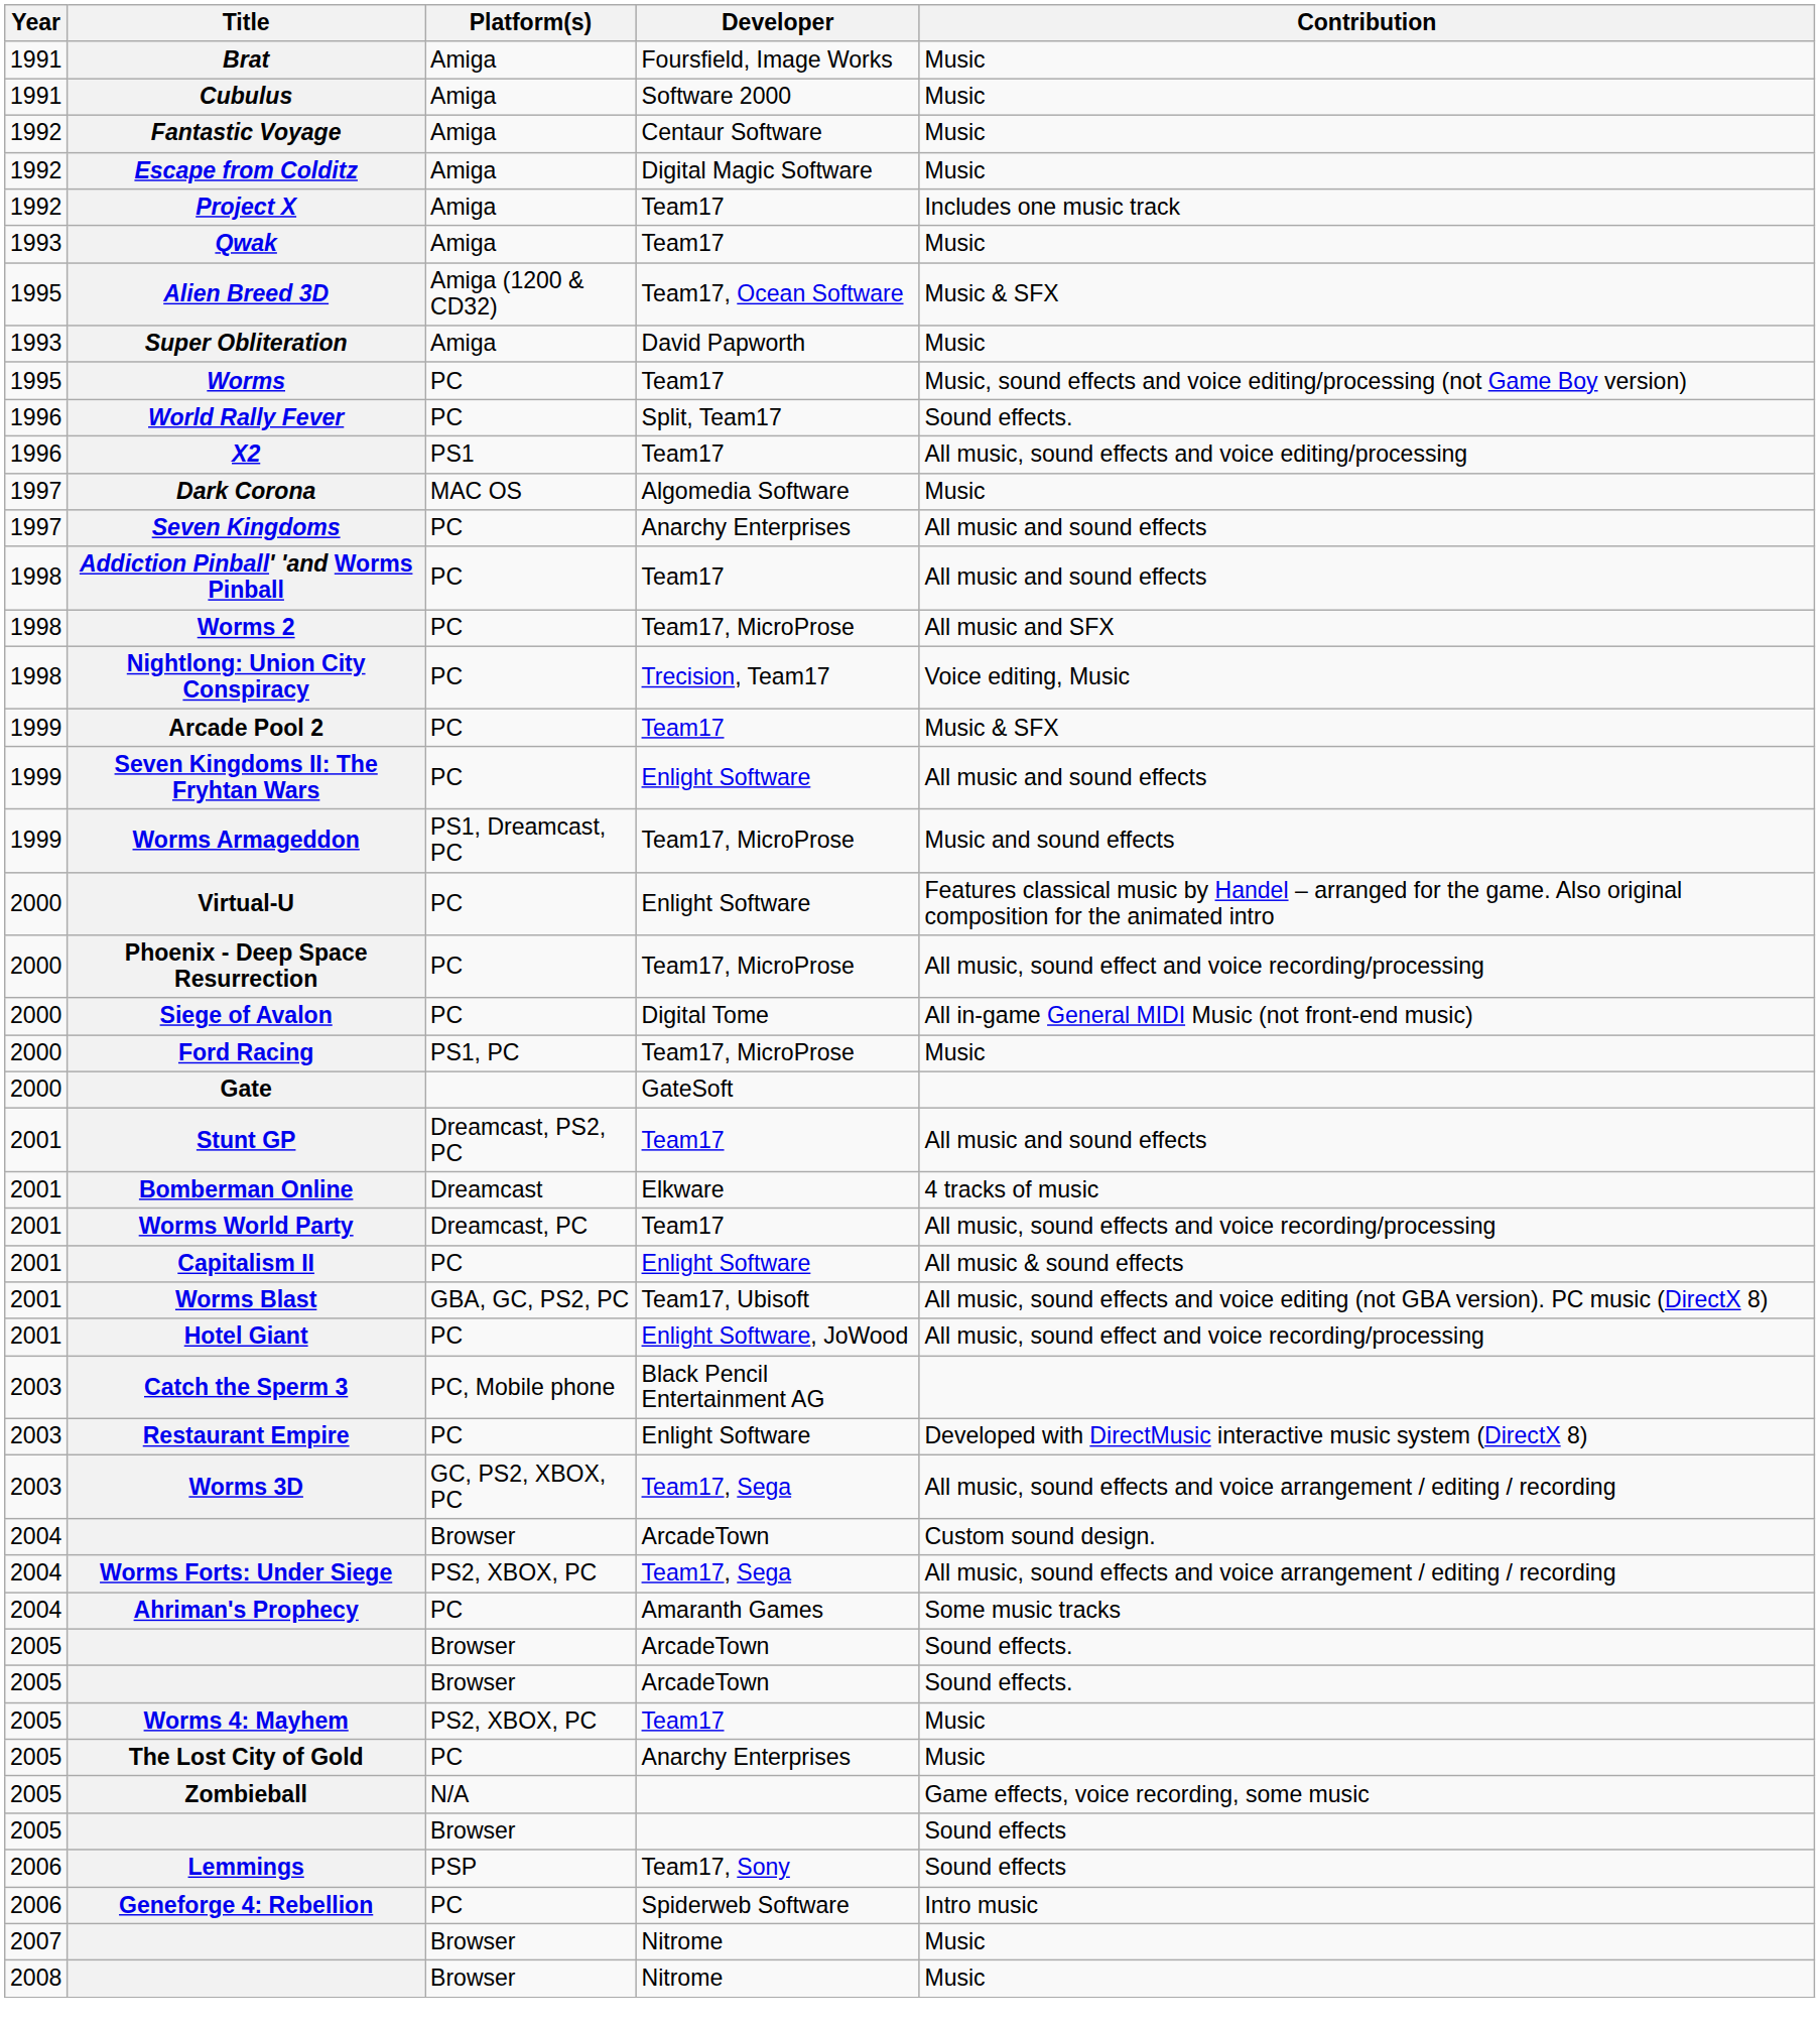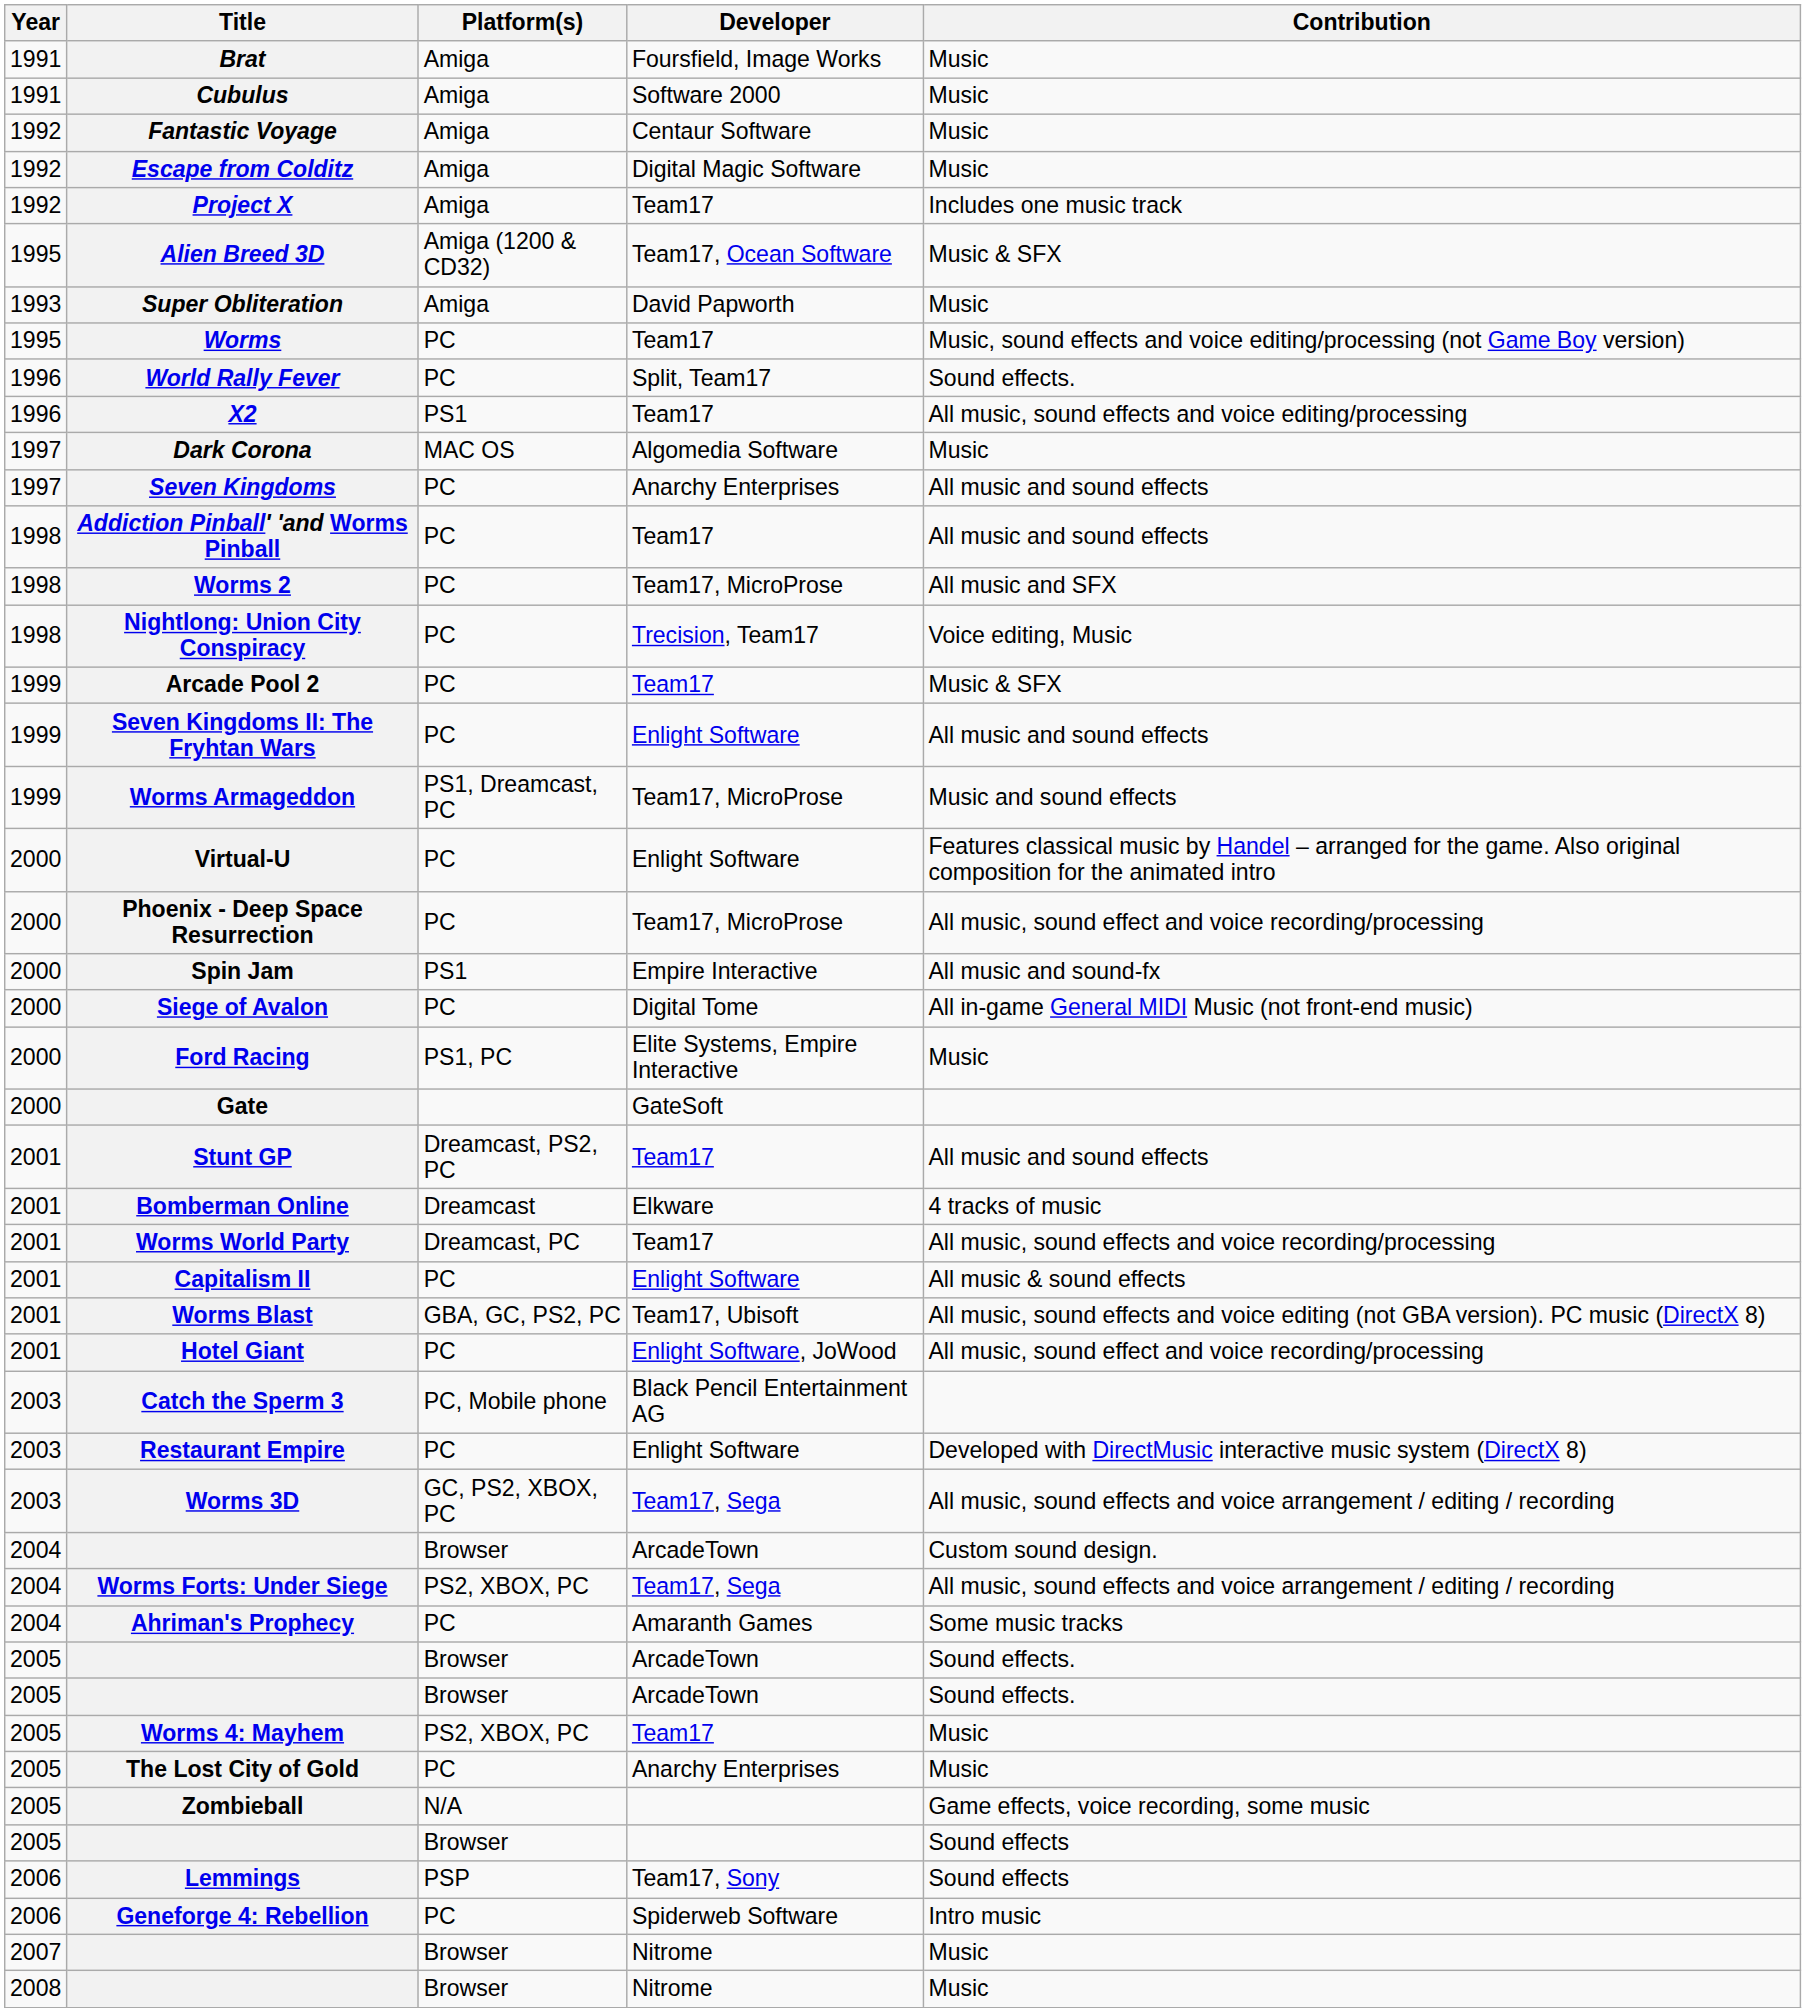 <table class="wikitable sortable plainrowheaders">
 <tr>
 <th scope="col">Year</th>
 <th scope="col">Title</th>
 <th>Platform(s)</th>
 <th>Developer</th>
 <th scope="col" class="unsortable">Contribution</th>
 </tr>
 <tr>
 <td align="center">1991</td>
 <th scope="row"><em>Brat</em></th>
 <td>Amiga</td>
 <td>Foursfield, Image Works</td>
 <td>Music</td>
 </tr>
 <tr>
 <td align="center">1991</td>
 <th scope="row"><em>Cubulus</em></th>
 <td>Amiga</td>
 <td>Software 2000</td>
 <td>Music</td>
 </tr>
 <tr>
 <td align="center">1992</td>
 <th scope="row"><em>Fantastic Voyage</em></th>
 <td>Amiga</td>
 <td>Centaur Software</td>
 <td>Music</td>
 </tr>
 <tr>
 <td align="center">1992</td>
 <th scope="row"><em><a href='#'>Escape from Colditz</a></em></th>
 <td>Amiga</td>
 <td>Digital Magic Software</td>
 <td>Music</td>
 </tr>
 <tr>
 <td align="center">1992</td>
 <th scope="row"><em><a href='#'>Project X</a></em></th>
 <td>Amiga</td>
 <td>Team17</td>
 <td>Includes one music track</td>
-</tr>
-<tr>
-<td align="center">1993</td>
-<th scope="row"><em><a href='#'>Qwak</a></em></th>
-<td>Amiga</td>
-<td>Team17</td>
-<td>Music</td>
 </tr>
 <tr>
 <td align="center">1995</td>
 <th scope="row"><em><a href='#'>Alien Breed 3D</a></em></th>
 <td>Amiga (1200 & CD32)</td>
 <td>Team17, <a href='#'>Ocean Software</a></td>
 <td>Music & SFX</td>
 </tr>
 <tr>
 <td align="center">1993</td>
 <th scope="row"><em>Super Obliteration</em></th>
 <td>Amiga</td>
 <td>David Papworth</td>
 <td>Music</td>
 </tr>
 <tr>
 <td align="center">1995</td>
 <th scope="row"><em><a href='#'>Worms</a></em></th>
 <td>PC</td>
 <td>Team17</td>
 <td>Music, sound effects and voice editing/processing (not <a href='#'>Game Boy</a> version)</td>
 </tr>
 <tr>
 <td align="center">1996</td>
 <th scope="row"><em><a href='#'>World Rally Fever</a></em></th>
 <td>PC</td>
 <td>Split, Team17</td>
 <td>Sound effects.</td>
 </tr>
 <tr>
 <td align="center">1996</td>
 <th scope="row"><em><a href='#'>X2</a></em></th>
 <td>PS1</td>
 <td>Team17</td>
 <td>All music, sound effects and voice editing/processing</td>
 </tr>
 <tr>
 <td align="center">1997</td>
 <th scope="row"><em>Dark Corona</em></th>
 <td>MAC OS</td>
 <td>Algomedia Software</td>
 <td>Music</td>
 </tr>
 <tr>
 <td align="center">1997</td>
 <th scope="row"><em><a href='#'>Seven Kingdoms</a></em></th>
 <td>PC</td>
 <td>Anarchy Enterprises</td>
 <td>All music and sound effects</td>
 </tr>
 <tr>
 <td align="center">1998</td>
 <th scope="row"><em><a href='#'>Addiction Pinball</a>' 'and </em><a href='#'>Worms Pinball</a><em></th>
 <td>PC</td>
 <td>Team17</td>
 <td>All music and sound effects</td>
 </tr>
 <tr>
 <td align="center">1998</td>
 <th scope="row"></em><a href='#'>Worms 2</a><em></th>
 <td>PC</td>
 <td>Team17, MicroProse</td>
 <td>All music and SFX</td>
 </tr>
 <tr>
 <td align="center">1998</td>
 <th scope="row"></em><a href='#'>Nightlong: Union City Conspiracy</a><em></th>
 <td>PC</td>
 <td><a href='#'>Trecision</a>, Team17</td>
 <td>Voice editing, Music</td>
 </tr>
 <tr>
 <td align="center">1999</td>
 <th scope="row"></em>Arcade Pool 2<em></th>
 <td>PC</td>
 <td><a href='#'>Team17</a></td>
 <td>Music & SFX</td>
 </tr>
 <tr>
 <td align="center">1999</td>
 <th scope="row"></em><a href='#'>Seven Kingdoms II: The Fryhtan Wars</a><em></th>
 <td>PC</td>
 <td><a href='#'>Enlight Software</a></td>
 <td>All music and sound effects</td>
 </tr>
 <tr>
 <td align="center">1999</td>
 <th scope="row"></em><a href='#'>Worms Armageddon</a><em></th>
 <td>PS1, Dreamcast, PC</td>
 <td>Team17, MicroProse</td>
 <td>Music and sound effects</td>
 </tr>
 <tr>
 <td align="center">2000</td>
 <th scope="row"></em>Virtual-U<em></th>
 <td>PC</td>
 <td>Enlight Software</td>
 <td>Features classical music by <a href='#'>Handel</a> – arranged for the game. Also original composition for the animated intro</td>
 </tr>
 <tr>
 <td align="center">2000</td>
 <th scope="row"></em>Phoenix - Deep Space Resurrection<em></th>
 <td>PC</td>
 <td>Team17, MicroProse</td>
 <td>All music, sound effect and voice recording/processing</td>
 </tr>
 <tr>
 <td align="center">2000</td>
+<th scope="row"></em>Spin Jam<em></th>
+<td>PS1</td>
+<td>Empire Interactive</td>
+<td>All music and sound-fx</td>
+</tr>
+<tr>
+<td align="center">2000</td>
 <th scope="row"></em><a href='#'>Siege of Avalon</a><em></th>
 <td>PC</td>
 <td>Digital Tome</td>
 <td>All in-game <a href='#'>General MIDI</a> Music (not front-end music)</td>
 </tr>
 <tr>
 <td align="center">2000</td>
 <th scope="row"></em><a href='#'>Ford Racing</a><em></th>
 <td>PS1, PC</td>
-<td>Team17, MicroProse</td>
+<td>Elite Systems, Empire Interactive</td>
 <td>Music</td>
 </tr>
 <tr>
 <td align="center">2000</td>
 <th scope="row"></em>Gate<em></th>
 <td></td>
 <td>GateSoft</td>
 <td></td>
 </tr>
 <tr>
 <td align="center">2001</td>
 <th scope="row"></em><a href='#'>Stunt GP</a><em></th>
 <td>Dreamcast, PS2, PC</td>
 <td><a href='#'>Team17</a></td>
 <td>All music and sound effects</td>
 </tr>
 <tr>
 <td align="center">2001</td>
 <th scope="row"></em><a href='#'>Bomberman Online</a><em></th>
 <td>Dreamcast</td>
 <td>Elkware</td>
 <td>4 tracks of music</td>
 </tr>
 <tr>
 <td align="center">2001</td>
 <th scope="row"></em><a href='#'>Worms World Party</a><em></th>
 <td>Dreamcast, PC</td>
 <td>Team17</td>
 <td>All music, sound effects and voice recording/processing</td>
 </tr>
 <tr>
 <td align="center">2001</td>
 <th scope="row"></em><a href='#'>Capitalism II</a><em></th>
 <td>PC</td>
 <td><a href='#'>Enlight Software</a></td>
 <td>All music & sound effects</td>
 </tr>
 <tr>
 <td align="center">2001</td>
 <th scope="row"></em><a href='#'>Worms Blast</a><em></th>
 <td>GBA, GC, PS2, PC</td>
 <td>Team17, Ubisoft</td>
 <td>All music, sound effects and voice editing (not GBA version). PC music (<a href='#'>DirectX</a> 8)</td>
 </tr>
 <tr>
 <td align="center">2001</td>
 <th scope="row"></em><a href='#'>Hotel Giant</a><em></th>
 <td>PC</td>
 <td><a href='#'>Enlight Software</a>, JoWood</td>
 <td>All music, sound effect and voice recording/processing</td>
 </tr>
 <tr>
 <td align="center">2003</td>
 <th scope="row"></em><a href='#'>Catch the Sperm 3</a><em></th>
 <td>PC, Mobile phone</td>
 <td>Black Pencil Entertainment AG</td>
 <td></td>
 </tr>
 <tr>
 <td align="center">2003</td>
 <th scope="row"></em><a href='#'>Restaurant Empire</a><em></th>
 <td>PC</td>
 <td>Enlight Software</td>
 <td>Developed with <a href='#'>DirectMusic</a> interactive music system (<a href='#'>DirectX</a> 8)</td>
 </tr>
 <tr>
 <td align="center">2003</td>
 <th scope="row"></em><a href='#'>Worms 3D</a><em></th>
 <td>GC, PS2, XBOX, PC</td>
 <td><a href='#'>Team17</a>, <a href='#'>Sega</a></td>
 <td>All music, sound effects and voice arrangement / editing / recording</td>
 </tr>
 <tr>
 <td align="center">2004</td>
 <th scope="row"></em><em></th>
 <td>Browser</td>
 <td>ArcadeTown</td>
 <td>Custom sound design.</td>
 </tr>
 <tr>
 <td align="center">2004</td>
 <th scope="row"></em><a href='#'>Worms Forts: Under Siege</a><em></th>
 <td>PS2, XBOX, PC</td>
 <td><a href='#'>Team17</a>, <a href='#'>Sega</a></td>
 <td>All music, sound effects and voice arrangement / editing / recording</td>
 </tr>
 <tr>
 <td align="center">2004</td>
 <th scope="row"></em><a href='#'>Ahriman's Prophecy</a><em></th>
 <td>PC</td>
 <td>Amaranth Games</td>
 <td>Some music tracks</td>
 </tr>
 <tr>
 <td align="center">2005</td>
 <th scope="row"></em><em></th>
 <td>Browser</td>
 <td>ArcadeTown</td>
 <td>Sound effects.</td>
 </tr>
 <tr>
 <td align="center">2005</td>
 <th scope="row"></em><em></th>
 <td>Browser</td>
 <td>ArcadeTown</td>
 <td>Sound effects.</td>
 </tr>
 <tr>
 <td align="center">2005</td>
 <th scope="row"></em><a href='#'>Worms 4: Mayhem</a><em></th>
 <td>PS2, XBOX, PC</td>
 <td><a href='#'>Team17</a></td>
 <td>Music</td>
 </tr>
 <tr>
 <td align="center">2005</td>
 <th scope="row"></em>The Lost City of Gold<em></th>
 <td>PC</td>
 <td>Anarchy Enterprises</td>
 <td>Music </td>
 </tr>
 <tr>
 <td align="center">2005</td>
 <th scope="row"></em>Zombieball<em></th>
 <td>N/A</td>
 <td></td>
 <td>Game effects, voice recording, some music</td>
 </tr>
 <tr>
 <td align="center">2005</td>
 <th scope="row"></em><em></th>
 <td>Browser</td>
 <td></td>
 <td>Sound effects</td>
 </tr>
 <tr>
 <td align="center">2006</td>
 <th scope="row"></em><a href='#'>Lemmings</a><em></th>
 <td>PSP</td>
 <td>Team17, <a href='#'>Sony</a></td>
 <td>Sound effects</td>
 </tr>
 <tr>
 <td align="center">2006</td>
 <th scope="row"></em><a href='#'>Geneforge 4: Rebellion</a><em></th>
 <td>PC</td>
 <td>Spiderweb Software</td>
 <td>Intro music</td>
 </tr>
 <tr>
 <td align="center">2007</td>
 <th scope="row"></em><em></th>
 <td>Browser</td>
 <td>Nitrome</td>
 <td>Music</td>
 </tr>
 <tr>
 <td align="center">2008</td>
 <th scope="row"></em><em></th>
 <td>Browser</td>
 <td>Nitrome</td>
 <td>Music</td>
 </tr>
 <tr>
 </tr>
 </table>
